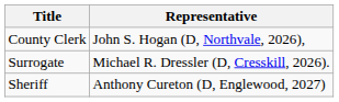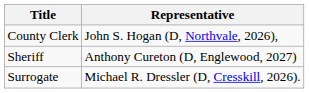 <table class="wikitable sortable">
 <tr>
 <th>Title</th>
 <th>Representative</th>
 </tr>
 <tr>
 <td>County Clerk</td>
 <td>John S. Hogan (D, <a href='#'>Northvale</a>, 2026),</td>
 </tr>
 <tr>
+<td>Sheriff</td>
+<td>Anthony Cureton (D, Englewood, 2027)</td>
+</tr>
+<tr>
 <td>Surrogate</td>
 <td>Michael R. Dressler (D, <a href='#'>Cresskill</a>, 2026).</td>
 </tr>
-<tr>
-<td>Sheriff</td>
-<td>Anthony Cureton (D, Englewood, 2027)</td>
-</tr>
 </table>
